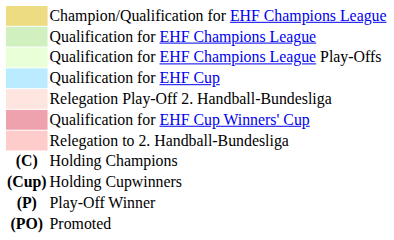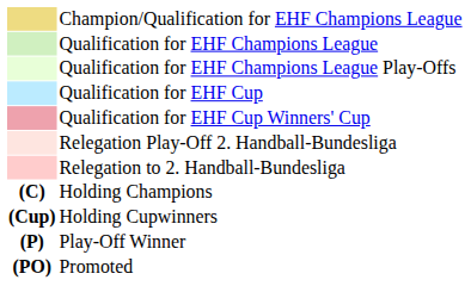 <table style="border: 1px solid #ffffff; background-color: #ffffff" cellspacing="1" cellpadding="1">
 <tr>
 <td bgcolor="#EEDC82" width="20"></td>
 <td bgcolor="#ffffff" align="left">Champion/Qualification for <a href='#'>EHF Champions League</a></td>
 </tr>
 <tr>
 <td bgcolor="#D0F0C0" width="20"></td>
 <td bgcolor="#ffffff" align="left">Qualification for <a href='#'>EHF Champions League</a></td>
 </tr>
 <tr>
 <td bgcolor="#E8FFD8" width="20"></td>
 <td bgcolor="#ffffff" align="left">Qualification for  <a href='#'>EHF Champions League</a> Play-Offs</td>
 </tr>
 <tr>
 <td bgcolor="#BBEBFF" width="20"></td>
 <td bgcolor="#ffffff" align="left">Qualification for <a href='#'>EHF Cup</a></td>
 </tr>
 <tr>
+<td bgcolor="#EEA2AD" width="20"></td>
+<td bgcolor="#ffffff" align="left">Qualification for <a href='#'>EHF Cup Winners' Cup</a></td>
+</tr>
+<tr>
 <td bgcolor="#FEE5E0" width="20"></td>
 <td bgcolor="#ffffff" align="left">Relegation Play-Off 2. Handball-Bundesliga</td>
-</tr>
-<tr>
-<td bgcolor="#EEA2AD" width="20"></td>
-<td bgcolor="#ffffff" align="left">Qualification for <a href='#'>EHF Cup Winners' Cup</a></td>
 </tr>
 <tr>
 <td bgcolor="#ffcccc" width="20"></td>
 <td bgcolor="#ffffff" align="left">Relegation to 2. Handball-Bundesliga</td>
 </tr>
 <tr>
 <th bgcolor="#ffffff" width="20">(C)</th>
 <td bgcolor="#ffffff" align="left">Holding Champions</td>
 </tr>
 <tr>
 <th bgcolor="#ffffff" width="20">(Cup)</th>
 <td bgcolor="#ffffff" align="left">Holding Cupwinners</td>
 </tr>
 <tr>
 <th bgcolor="#ffffff" width="20">(P)</th>
 <td bgcolor="#ffffff" align="left">Play-Off Winner</td>
 </tr>
 <tr>
 <th bgcolor="#ffffff" width="20">(PO)</th>
 <td bgcolor="#ffffff" align="left">Promoted</td>
 </tr>
 </table>
